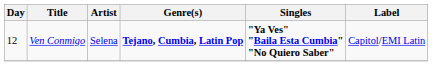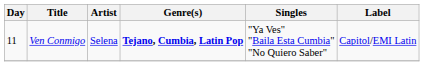 <table class="wikitable sortable" style="text-align: left;">
 <tr>
 <th>Day</th>
 <th>Title</th>
 <th>Artist</th>
 <th>Genre(s)</th>
 <th>Singles</th>
 <th>Label</th>
 </tr>
 <tr>
-<td>12</td>
+<td>11</td>
 <td><em><a href='#'>Ven Conmigo</a></em></td>
 <td><a href='#'>Selena</a></td>
 <td><strong><a href='#'>Tejano</a>, <a href='#'>Cumbia</a>, <a href='#'>Latin Pop</a></strong></td>
-<td><strong>"Ya Ves"<br>"<a href='#'>Baila Esta Cumbia</a>"<br>"No Quiero Saber"</strong></td>
+<td>"Ya Ves"<br>"<a href='#'>Baila Esta Cumbia</a>"<br>"No Quiero Saber"</td>
 <td><a href='#'>Capitol</a>/<a href='#'>EMI Latin</a></td>
 </tr>
 <tr>
 </tr>
 </table>
